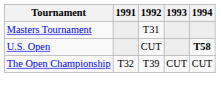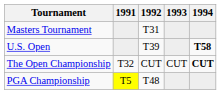 <table class="wikitable" style="font-size:95%;text-align:center;">
 <tr>
 <th>Tournament</th>
 <th>1991</th>
 <th>1992</th>
 <th>1993</th>
 <th>1994</th>
 </tr>
 <tr>
 <td align=left><a href='#'>Masters Tournament</a></td>
 <td style="background:#eeeeee;"></td>
 <td>T31</td>
 <td style="background:#eeeeee;"></td>
 <td style="background:#eeeeee;"></td>
 </tr>
 <tr>
 <td align=left><a href='#'>U.S. Open</a></td>
 <td style="background:#eeeeee;"></td>
-<td>CUT</td>
+<td>T39</td>
 <td style="background:#eeeeee;"></td>
 <td><strong>T58</strong></td>
 </tr>
 <tr>
 <td align=left><a href='#'>The Open Championship</a></td>
 <td>T32</td>
-<td>T39</td>
 <td>CUT</td>
 <td>CUT</td>
+<td><strong>CUT</strong></td>
+</tr>
+<tr>
+<td align=left><a href='#'>PGA Championship</a></td>
+<td style="background:yellow;">T5</td>
+<td>T48</td>
+<td style="background:#eeeeee;"></td>
+<td style="background:#eeeeee;"></td>
 </tr>
 </table>
